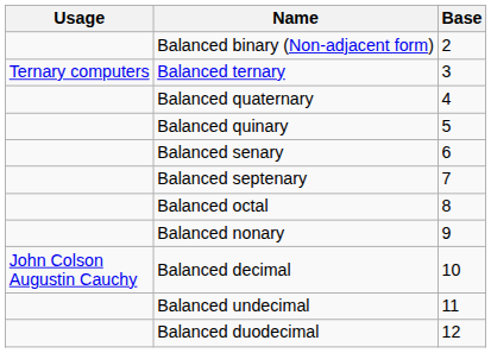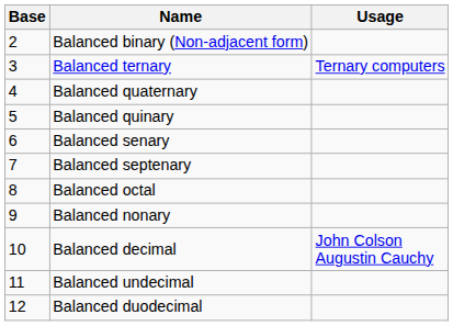 <table class="wikitable">
 <tr>
+<th>Base</th>
+<th>Name</th>
 <th>Usage</th>
-<th>Name</th>
-<th>Base</th>
 </tr>
 <tr>
+<td>2</td>
+<td>Balanced binary (<a href='#'>Non-adjacent form</a>)</td>
 <td></td>
-<td>Balanced binary (<a href='#'>Non-adjacent form</a>)</td>
-<td>2</td>
 </tr>
 <tr>
+<td>3</td>
+<td><a href='#'>Balanced ternary</a></td>
 <td><a href='#'>Ternary computers</a></td>
-<td><a href='#'>Balanced ternary</a></td>
-<td>3</td>
 </tr>
 <tr>
+<td>4</td>
+<td>Balanced quaternary</td>
 <td></td>
-<td>Balanced quaternary</td>
-<td>4</td>
 </tr>
 <tr>
+<td>5</td>
+<td>Balanced quinary</td>
 <td></td>
-<td>Balanced quinary</td>
-<td>5</td>
 </tr>
 <tr>
+<td>6</td>
+<td>Balanced senary</td>
 <td></td>
-<td>Balanced senary</td>
-<td>6</td>
 </tr>
 <tr>
+<td>7</td>
+<td>Balanced septenary</td>
 <td></td>
-<td>Balanced septenary</td>
-<td>7</td>
 </tr>
 <tr>
+<td>8</td>
+<td>Balanced octal</td>
 <td></td>
-<td>Balanced octal</td>
-<td>8</td>
 </tr>
 <tr>
+<td>9</td>
+<td>Balanced nonary</td>
 <td></td>
-<td>Balanced nonary</td>
-<td>9</td>
 </tr>
 <tr>
+<td>10</td>
+<td>Balanced decimal</td>
 <td><a href='#'>John Colson</a><br><a href='#'>Augustin Cauchy</a></td>
-<td>Balanced decimal</td>
-<td>10</td>
 </tr>
 <tr>
+<td>11</td>
+<td>Balanced undecimal</td>
 <td></td>
-<td>Balanced undecimal</td>
-<td>11</td>
 </tr>
 <tr>
+<td>12</td>
+<td>Balanced duodecimal</td>
 <td></td>
-<td>Balanced duodecimal</td>
-<td>12</td>
 </tr>
 </table>
